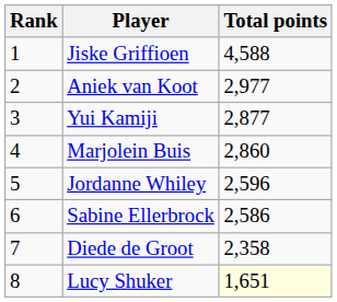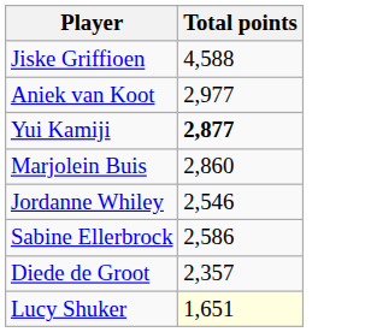 <table class=wikitable text-align:center>
 <tr>
-<th>Rank</th>
 <th>Player</th>
 <th>Total points</th>
 </tr>
 <tr>
-<td>1</td>
 <td align="left"> <a href='#'>Jiske Griffioen</a></td>
 <td>4,588</td>
 </tr>
 <tr>
-<td>2</td>
 <td align="left"> <a href='#'>Aniek van Koot</a></td>
 <td>2,977</td>
 </tr>
 <tr>
-<td>3</td>
 <td align="left"> <a href='#'>Yui Kamiji</a></td>
-<td>2,877</td>
+<td><strong>2,877</strong></td>
 </tr>
 <tr>
-<td>4</td>
 <td align="left"> <a href='#'>Marjolein Buis</a></td>
 <td>2,860</td>
 </tr>
 <tr>
-<td>5</td>
 <td align="left"> <a href='#'>Jordanne Whiley</a></td>
-<td>2,596</td>
+<td>2,546</td>
 </tr>
 <tr>
-<td>6</td>
 <td align="left"> <a href='#'>Sabine Ellerbrock</a></td>
 <td>2,586</td>
 </tr>
 <tr>
-<td>7</td>
 <td align="left"> <a href='#'>Diede de Groot</a></td>
-<td>2,358</td>
+<td>2,357</td>
 </tr>
 <tr>
-<td>8</td>
 <td align="left"> <a href='#'>Lucy Shuker</a></td>
 <td style="background: lightyellow;">1,651</td>
 </tr>
 </table>
